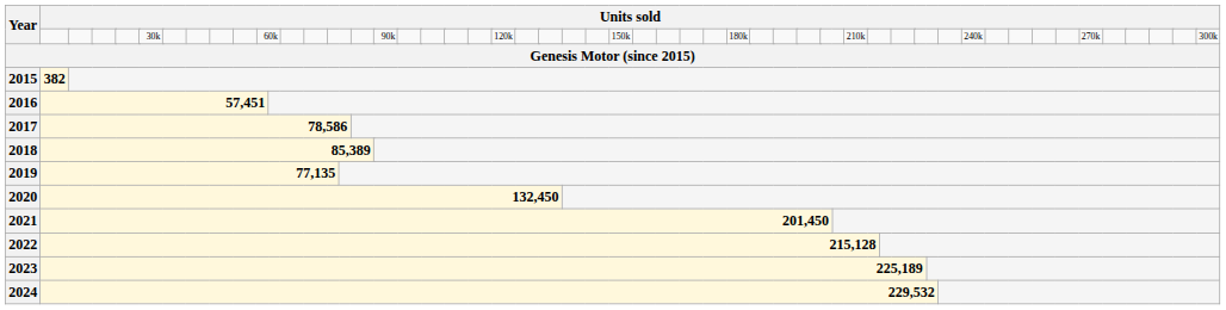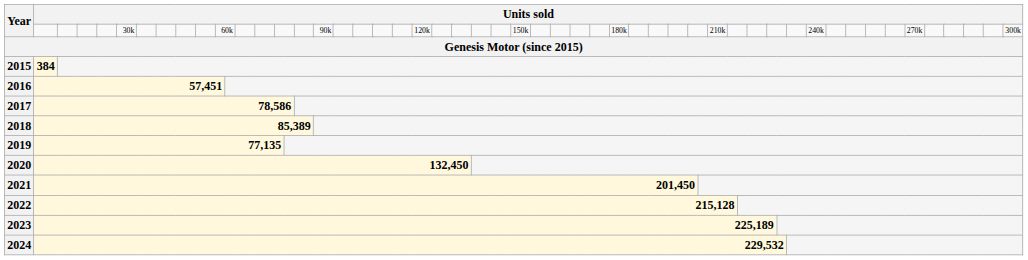 <table class="wikitable" style="font-size:95%;">
 <tr>
 <th rowspan=2>Year</th>
 <th colspan=100>Units sold</th>
 </tr>
 <tr style="font-size:65%; text-align:right;">
 <td style="width:20px;" colspan="2"></td>
 <td style="width:20px;" colspan="2"></td>
 <td style="width:20px;" colspan="2"></td>
 <td style="width:20px;" colspan="2"></td>
 <td style="width:20px;" colspan="2">30k</td>
 <td style="width:20px;" colspan="2"></td>
 <td style="width:20px;" colspan="2"></td>
 <td style="width:20px;" colspan="2"></td>
 <td style="width:20px;" colspan="2"></td>
 <td style="width:20px;" colspan="2">60k</td>
 <td style="width:20px;" colspan="2"></td>
 <td style="width:20px;" colspan="2"></td>
 <td style="width:20px;" colspan="2"></td>
 <td style="width:20px;" colspan="2"></td>
 <td style="width:20px;" colspan="2">90k</td>
 <td style="width:20px;" colspan="2"></td>
 <td style="width:20px;" colspan="2"></td>
 <td style="width:20px;" colspan="2"></td>
 <td style="width:20px;" colspan="2"></td>
 <td style="width:20px;" colspan="2">120k</td>
 <td style="width:20px;" colspan="2"></td>
 <td style="width:20px;" colspan="2"></td>
 <td style="width:20px;" colspan="2"></td>
 <td style="width:20px;" colspan="2"></td>
 <td style="width:20px;" colspan="2">150k</td>
 <td style="width:20px;" colspan="2"></td>
 <td style="width:20px;" colspan="2"></td>
 <td style="width:20px;" colspan="2"></td>
 <td style="width:20px;" colspan="2"></td>
 <td style="width:20px;" colspan="2">180k</td>
 <td style="width:20px;" colspan="2"></td>
 <td style="width:20px;" colspan="2"></td>
 <td style="width:20px;" colspan="2"></td>
 <td style="width:20px;" colspan="2"></td>
 <td style="width:20px;" colspan="2">210k</td>
 <td style="width:20px;" colspan="2"></td>
 <td style="width:20px;" colspan="2"></td>
 <td style="width:20px;" colspan="2"></td>
 <td style="width:20px;" colspan="2"></td>
 <td style="width:20px;" colspan="2">240k</td>
 <td style="width:20px;" colspan="2"></td>
 <td style="width:20px;" colspan="2"></td>
 <td style="width:20px;" colspan="2"></td>
 <td style="width:20px;" colspan="2"></td>
 <td style="width:20px;" colspan="2">270k</td>
 <td style="width:20px;" colspan="2"></td>
 <td style="width:20px;" colspan="2"></td>
 <td style="width:20px;" colspan="2"></td>
 <td style="width:20px;" colspan="2"></td>
 <td style="width:20px;" colspan="2">300k</td>
 </tr>
 <tr>
 <th colspan=100>Genesis Motor (since 2015)</th>
 </tr>
 <tr>
 <th>2015</th>
-<td colspan="1" style="background:cornsilk; text-align:right;"><strong>382</strong></td>
+<td colspan="1" style="background:cornsilk; text-align:right;"><strong>384</strong></td>
 <td colspan="100" style="background:whitesmoke;"> </td>
 </tr>
 <tr>
 <th>2016</th>
 <td colspan="19" style="background:cornsilk; text-align:right;"><strong>57,451</strong></td>
 <td colspan="100" style="background:whitesmoke;"> </td>
 </tr>
 <tr>
 <th>2017</th>
 <td colspan="26" style="background:cornsilk; text-align:right;"><strong>78,586</strong></td>
 <td colspan="100" style="background:whitesmoke;"> </td>
 </tr>
 <tr>
 <th>2018</th>
 <td colspan="28" style="background:cornsilk; text-align:right;"><strong>85,389</strong></td>
 <td colspan="100" style="background:whitesmoke;"> </td>
 </tr>
 <tr>
 <th>2019</th>
 <td colspan="25" style="background:cornsilk; text-align:right;"><strong>77,135</strong></td>
 <td colspan="100" style="background:whitesmoke;"> </td>
 </tr>
 <tr>
 <th>2020</th>
 <td colspan="44" style="background:cornsilk; text-align:right;"><strong>132,450</strong></td>
 <td colspan="100" style="background:whitesmoke;"> </td>
 </tr>
 <tr>
 <th>2021</th>
 <td colspan="67" style="background:cornsilk; text-align:right;"><strong>201,450</strong></td>
 <td colspan="100" style="background:whitesmoke;"> </td>
 </tr>
 <tr>
 <th>2022</th>
 <td colspan="71" style="background:cornsilk; text-align:right;"><strong>215,128</strong></td>
 <td colspan="100" style="background:whitesmoke;"> </td>
 </tr>
 <tr>
 <th>2023</th>
 <td colspan="75" style="background:cornsilk; text-align:right;"><strong>225,189</strong></td>
 <td colspan="100" style="background:whitesmoke;"> </td>
 </tr>
 <tr>
 <th>2024</th>
 <td colspan="76" style="background:cornsilk; text-align:right;"><strong>229,532</strong></td>
 <td colspan="100" style="background:whitesmoke;"> </td>
 </tr>
 </table>
